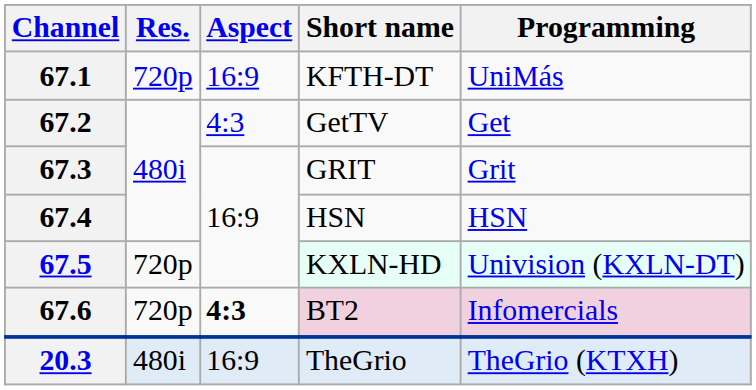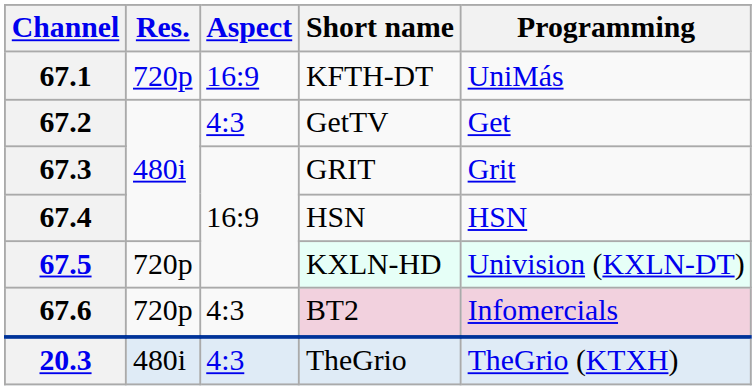 <table class="wikitable">
 <tr>
 <th scope = "col"><a href='#'>Channel</a></th>
 <th scope = "col"><a href='#'>Res.</a></th>
 <th scope = "col"><a href='#'>Aspect</a></th>
 <th scope = "col">Short name</th>
 <th scope = "col">Programming</th>
 </tr>
 <tr>
 <th scope = "row">67.1</th>
 <td><a href='#'>720p</a></td>
 <td><a href='#'>16:9</a></td>
 <td>KFTH-DT</td>
 <td><a href='#'>UniMás</a></td>
 </tr>
 <tr>
 <th scope = "row">67.2</th>
 <td rowspan=3><a href='#'>480i</a></td>
 <td><a href='#'>4:3</a></td>
 <td>GetTV</td>
 <td><a href='#'>Get</a></td>
 </tr>
 <tr>
 <th scope = "row">67.3</th>
 <td rowspan=3>16:9</td>
 <td>GRIT</td>
 <td><a href='#'>Grit</a></td>
 </tr>
 <tr>
 <th scope = "row">67.4</th>
 <td>HSN</td>
 <td><a href='#'>HSN</a></td>
 </tr>
 <tr>
 <th scope = "row"><a href='#'>67.5</a></th>
 <td>720p</td>
 <td style="background-color: #E6FFF7;">KXLN-HD</td>
 <td style="background-color: #E6FFF7;"><a href='#'>Univision</a> (<a href='#'>KXLN-DT</a>)</td>
 </tr>
 <tr>
 <th scope = "row">67.6</th>
 <td>720p</td>
-<td><strong>4:3</strong></td>
+<td>4:3</td>
 <td style="background-color:#f2d1de;">BT2</td>
 <td style="background-color:#f2d1de;"><a href='#'>Infomercials</a> </td>
 </tr>
 <tr style="background-color:#DFEBF6; border-top: 2px solid #003399;">
 <th scope = "row"><a href='#'>20.3</a></th>
 <td>480i</td>
-<td>16:9</td>
+<td><a href='#'>4:3</a></td>
 <td>TheGrio</td>
 <td><a href='#'>TheGrio</a> (<a href='#'>KTXH</a>)</td>
 </tr>
 </table>
